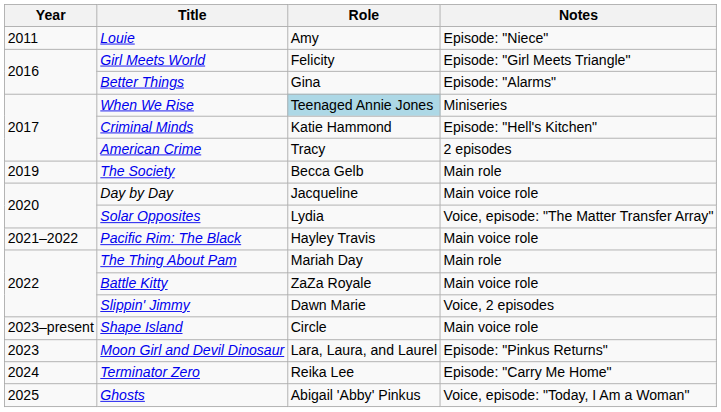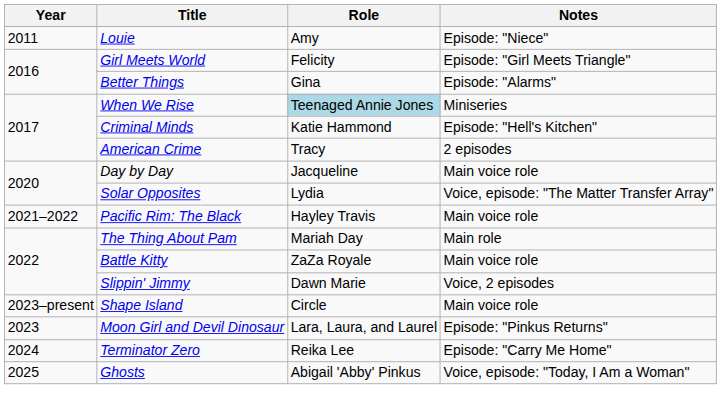 <table class="wikitable plainrowheaders sortable">
 <tr>
 <th scope="col">Year</th>
 <th scope="col">Title</th>
 <th scope="col">Role</th>
 <th scope="col" class="unsortable">Notes</th>
 </tr>
 <tr>
 <td>2011</td>
 <td><em><a href='#'>Louie</a></em></td>
 <td>Amy</td>
 <td>Episode: "Niece"</td>
 </tr>
 <tr>
 <td rowspan="2">2016</td>
 <td><em><a href='#'>Girl Meets World</a></em></td>
 <td>Felicity</td>
 <td>Episode: "Girl Meets Triangle"</td>
 </tr>
 <tr>
 <td><em><a href='#'>Better Things</a></em></td>
 <td>Gina</td>
 <td>Episode: "Alarms"</td>
 </tr>
 <tr>
 <td rowspan="3">2017</td>
 <td><em><a href='#'>When We Rise</a></em></td>
 <td style="background: lightblue;">Teenaged Annie Jones</td>
 <td>Miniseries</td>
 </tr>
 <tr>
 <td><em><a href='#'>Criminal Minds</a></em></td>
 <td>Katie Hammond</td>
 <td>Episode: "Hell's Kitchen"</td>
 </tr>
 <tr>
 <td><em><a href='#'>American Crime</a></em></td>
 <td>Tracy</td>
 <td>2 episodes</td>
-</tr>
-<tr>
-<td>2019</td>
-<td><em><a href='#'>The Society</a></em></td>
-<td>Becca Gelb</td>
-<td>Main role</td>
 </tr>
 <tr>
 <td rowspan="2">2020</td>
 <td><em>Day by Day</em></td>
 <td>Jacqueline</td>
 <td>Main voice role</td>
 </tr>
 <tr>
 <td><em><a href='#'>Solar Opposites</a></em></td>
 <td>Lydia</td>
 <td>Voice, episode: "The Matter Transfer Array"</td>
 </tr>
 <tr>
 <td>2021–2022</td>
 <td><em><a href='#'>Pacific Rim: The Black</a></em></td>
 <td>Hayley Travis</td>
 <td>Main voice role</td>
 </tr>
 <tr>
 <td rowspan="3">2022</td>
 <td><em><a href='#'>The Thing About Pam</a></em></td>
 <td>Mariah Day</td>
 <td>Main role</td>
 </tr>
 <tr>
 <td><em><a href='#'>Battle Kitty</a></em></td>
 <td>ZaZa Royale</td>
 <td>Main voice role</td>
 </tr>
 <tr>
 <td><em><a href='#'>Slippin' Jimmy</a></em></td>
 <td>Dawn Marie</td>
 <td>Voice, 2 episodes</td>
 </tr>
 <tr>
 <td>2023–present</td>
 <td><em><a href='#'>Shape Island</a></em></td>
 <td>Circle</td>
 <td>Main voice role</td>
 </tr>
 <tr>
 <td>2023</td>
 <td><em><a href='#'>Moon Girl and Devil Dinosaur</a></em></td>
 <td>Lara, Laura, and Laurel</td>
 <td>Episode: "Pinkus Returns"</td>
 </tr>
 <tr>
 <td>2024</td>
 <td><em><a href='#'>Terminator Zero</a></em></td>
 <td>Reika Lee</td>
 <td>Episode: "Carry Me Home"</td>
 </tr>
 <tr>
 <td>2025</td>
 <td><em><a href='#'>Ghosts</a></em></td>
 <td>Abigail 'Abby' Pinkus</td>
 <td>Voice, episode: "Today, I Am a Woman"</td>
 </tr>
 </table>
